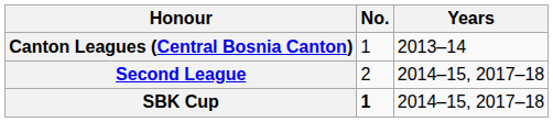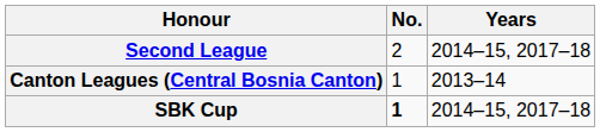 <table class="wikitable plainrowheaders">
 <tr>
 <th scope=col>Honour</th>
 <th scope=col>No.</th>
 <th scope=col>Years</th>
 </tr>
 <tr>
+<th scope=row><a href='#'>Second League</a></th>
+<td>2</td>
+<td>2014–15, 2017–18</td>
+</tr>
+<tr>
 <th scope=row>Canton Leagues (<a href='#'>Central Bosnia Canton</a>)</th>
 <td>1</td>
 <td>2013–14</td>
-</tr>
-<tr>
-<th scope=row><a href='#'>Second League</a></th>
-<td>2</td>
-<td>2014–15, 2017–18</td>
 </tr>
 <tr>
 <th scope=row>SBK Cup</th>
 <td><strong>1</strong></td>
 <td>2014–15, 2017–18</td>
 </tr>
 </table>
